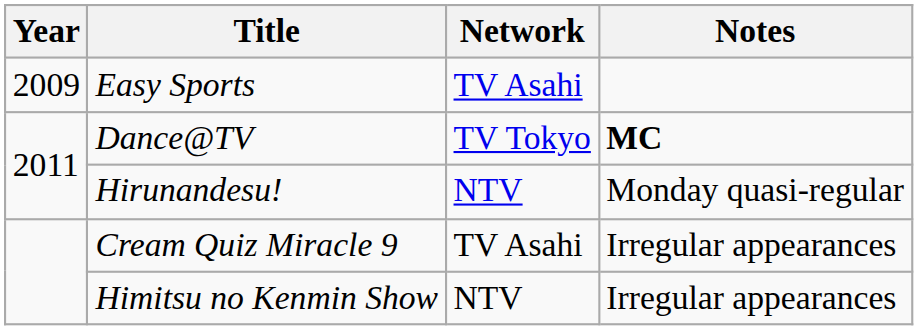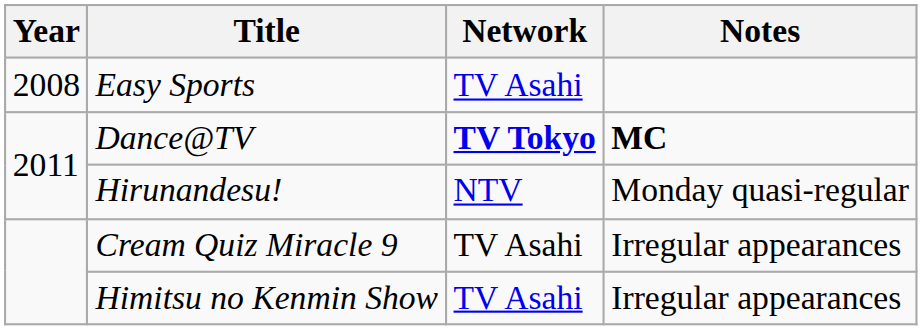 <table class="wikitable">
 <tr>
 <th>Year</th>
 <th>Title</th>
 <th>Network</th>
 <th>Notes</th>
 </tr>
 <tr>
-<td>2009</td>
+<td>2008</td>
 <td><em>Easy Sports</em></td>
 <td><a href='#'>TV Asahi</a></td>
 <td></td>
 </tr>
 <tr>
 <td rowspan="2">2011</td>
 <td><em>Dance@TV</em></td>
-<td><a href='#'>TV Tokyo</a></td>
+<td><strong><a href='#'>TV Tokyo</a></strong></td>
 <td><strong>MC</strong></td>
 </tr>
 <tr>
 <td><em>Hirunandesu!</em></td>
 <td><a href='#'>NTV</a></td>
 <td>Monday quasi-regular</td>
 </tr>
 <tr>
 <td rowspan="2"></td>
 <td><em>Cream Quiz Miracle 9</em></td>
 <td>TV Asahi</td>
 <td>Irregular appearances</td>
 </tr>
 <tr>
 <td><em>Himitsu no Kenmin Show</em></td>
-<td>NTV</td>
+<td><a href='#'>TV Asahi</a></td>
 <td>Irregular appearances</td>
 </tr>
 </table>
